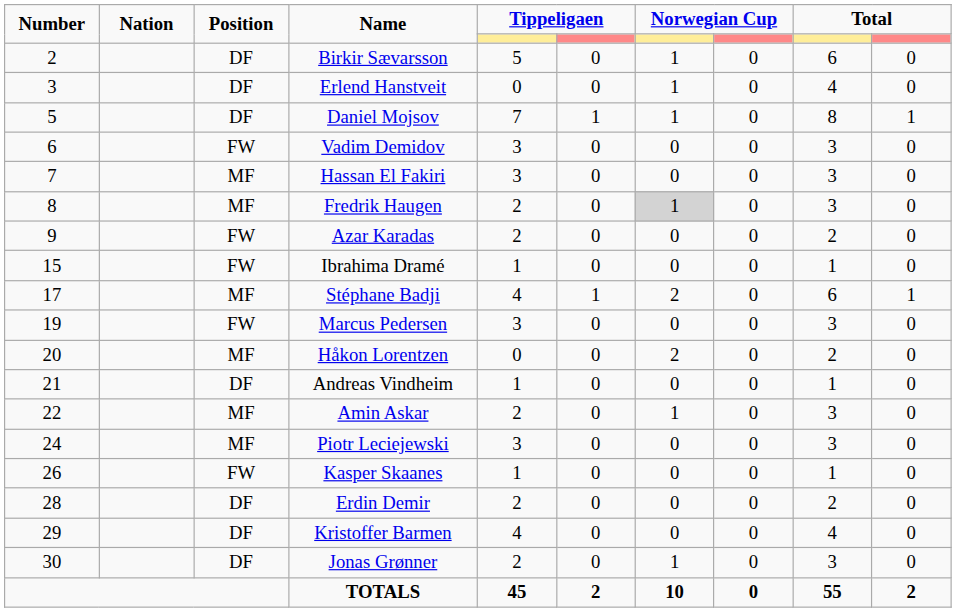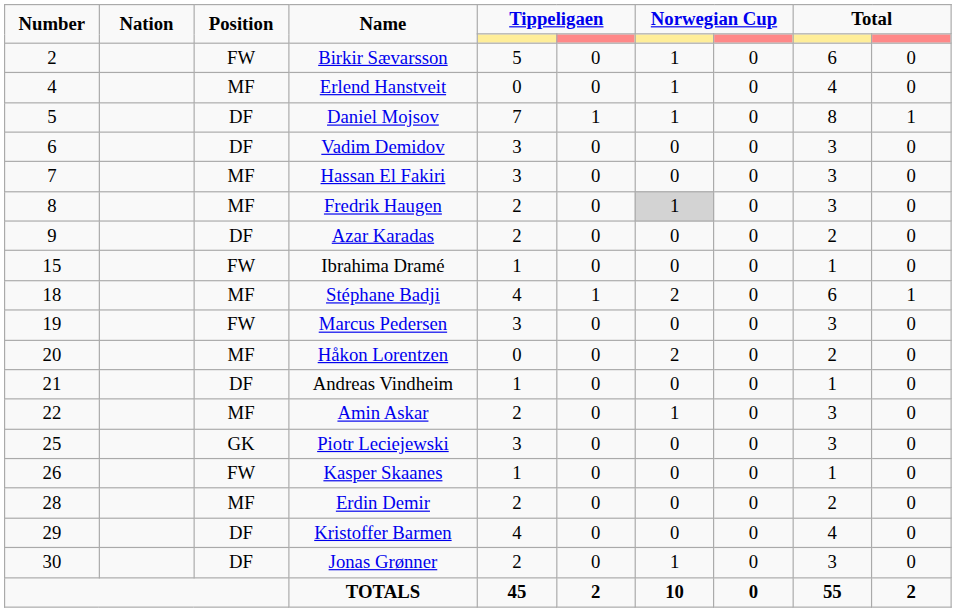 <table class="wikitable" style="font-size: 100%; text-align: center;">
 <tr>
 <td rowspan="2" width="10%" align="center"><strong>Number</strong></td>
 <td rowspan="2" width="10%" align="center"><strong>Nation</strong></td>
 <td rowspan="2" width="10%" align="center"><strong>Position</strong></td>
 <td rowspan="2" width="20%" align="center"><strong>Name</strong></td>
 <td colspan="2" align="center"><strong><a href='#'>Tippeligaen</a></strong></td>
 <td colspan="2" align="center"><strong><a href='#'>Norwegian Cup</a></strong></td>
 <td colspan="2" align="center"><strong>Total</strong></td>
 </tr>
 <tr>
 <th width=60 style="background: #FFEE99"></th>
 <th width=60 style="background: #FF8888"></th>
 <th width=60 style="background: #FFEE99"></th>
 <th width=60 style="background: #FF8888"></th>
 <th width=60 style="background: #FFEE99"></th>
 <th width=60 style="background: #FF8888"></th>
 </tr>
 <tr>
 <td>2</td>
 <td></td>
-<td>DF</td>
+<td>FW</td>
 <td><a href='#'>Birkir Sævarsson</a></td>
 <td>5</td>
 <td>0</td>
 <td>1</td>
 <td>0</td>
 <td>6</td>
 <td>0</td>
 </tr>
 <tr>
-<td>3</td>
+<td>4</td>
 <td></td>
-<td>DF</td>
+<td>MF</td>
 <td><a href='#'>Erlend Hanstveit</a></td>
 <td>0</td>
 <td>0</td>
 <td>1</td>
 <td>0</td>
 <td>4</td>
 <td>0</td>
 </tr>
 <tr>
 <td>5</td>
 <td></td>
 <td>DF</td>
 <td><a href='#'>Daniel Mojsov</a></td>
 <td>7</td>
 <td>1</td>
 <td>1</td>
 <td>0</td>
 <td>8</td>
 <td>1</td>
 </tr>
 <tr>
 <td>6</td>
 <td></td>
-<td>FW</td>
+<td>DF</td>
 <td><a href='#'>Vadim Demidov</a></td>
 <td>3</td>
 <td>0</td>
 <td>0</td>
 <td>0</td>
 <td>3</td>
 <td>0</td>
 </tr>
 <tr>
 <td>7</td>
 <td></td>
 <td>MF</td>
 <td><a href='#'>Hassan El Fakiri</a></td>
 <td>3</td>
 <td>0</td>
 <td>0</td>
 <td>0</td>
 <td>3</td>
 <td>0</td>
 </tr>
 <tr>
 <td>8</td>
 <td></td>
 <td>MF</td>
 <td><a href='#'>Fredrik Haugen</a></td>
 <td>2</td>
 <td>0</td>
 <td style="background: lightgrey;">1</td>
 <td>0</td>
 <td>3</td>
 <td>0</td>
 </tr>
 <tr>
 <td>9</td>
 <td></td>
-<td>FW</td>
+<td>DF</td>
 <td><a href='#'>Azar Karadas</a></td>
 <td>2</td>
 <td>0</td>
 <td>0</td>
 <td>0</td>
 <td>2</td>
 <td>0</td>
 </tr>
 <tr>
 <td>15</td>
 <td></td>
 <td>FW</td>
 <td>Ibrahima Dramé</td>
 <td>1</td>
 <td>0</td>
 <td>0</td>
 <td>0</td>
 <td>1</td>
 <td>0</td>
 </tr>
 <tr>
-<td>17</td>
+<td>18</td>
 <td></td>
 <td>MF</td>
 <td><a href='#'>Stéphane Badji</a></td>
 <td>4</td>
 <td>1</td>
 <td>2</td>
 <td>0</td>
 <td>6</td>
 <td>1</td>
 </tr>
 <tr>
 <td>19</td>
 <td></td>
 <td>FW</td>
 <td><a href='#'>Marcus Pedersen</a></td>
 <td>3</td>
 <td>0</td>
 <td>0</td>
 <td>0</td>
 <td>3</td>
 <td>0</td>
 </tr>
 <tr>
 <td>20</td>
 <td></td>
 <td>MF</td>
 <td><a href='#'>Håkon Lorentzen</a></td>
 <td>0</td>
 <td>0</td>
 <td>2</td>
 <td>0</td>
 <td>2</td>
 <td>0</td>
 </tr>
 <tr>
 <td>21</td>
 <td></td>
 <td>DF</td>
 <td>Andreas Vindheim</td>
 <td>1</td>
 <td>0</td>
 <td>0</td>
 <td>0</td>
 <td>1</td>
 <td>0</td>
 </tr>
 <tr>
 <td>22</td>
 <td></td>
 <td>MF</td>
 <td><a href='#'>Amin Askar</a></td>
 <td>2</td>
 <td>0</td>
 <td>1</td>
 <td>0</td>
 <td>3</td>
 <td>0</td>
 </tr>
 <tr>
-<td>24</td>
+<td>25</td>
 <td></td>
-<td>MF</td>
+<td>GK</td>
 <td><a href='#'>Piotr Leciejewski</a></td>
 <td>3</td>
 <td>0</td>
 <td>0</td>
 <td>0</td>
 <td>3</td>
 <td>0</td>
 </tr>
 <tr>
 <td>26</td>
 <td></td>
 <td>FW</td>
 <td><a href='#'>Kasper Skaanes</a></td>
 <td>1</td>
 <td>0</td>
 <td>0</td>
 <td>0</td>
 <td>1</td>
 <td>0</td>
 </tr>
 <tr>
 <td>28</td>
 <td></td>
-<td>DF</td>
+<td>MF</td>
 <td><a href='#'>Erdin Demir</a></td>
 <td>2</td>
 <td>0</td>
 <td>0</td>
 <td>0</td>
 <td>2</td>
 <td>0</td>
 </tr>
 <tr>
 <td>29</td>
 <td></td>
 <td>DF</td>
 <td><a href='#'>Kristoffer Barmen</a></td>
 <td>4</td>
 <td>0</td>
 <td>0</td>
 <td>0</td>
 <td>4</td>
 <td>0</td>
 </tr>
 <tr>
 <td>30</td>
 <td></td>
 <td>DF</td>
 <td><a href='#'>Jonas Grønner</a></td>
 <td>2</td>
 <td>0</td>
 <td>1</td>
 <td>0</td>
 <td>3</td>
 <td>0</td>
 </tr>
 <tr>
 <td colspan="3"></td>
 <td><strong>TOTALS</strong></td>
 <td><strong>45</strong></td>
 <td><strong>2</strong></td>
 <td><strong>10</strong></td>
 <td><strong>0</strong></td>
 <td><strong>55</strong></td>
 <td><strong>2</strong></td>
 </tr>
 </table>
